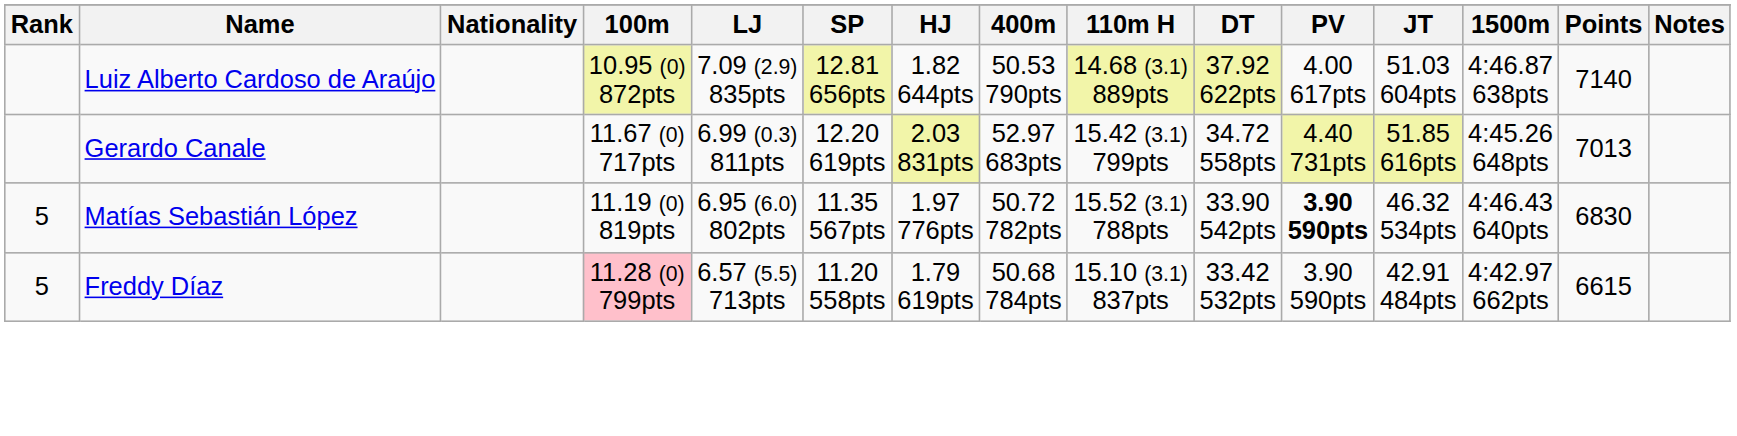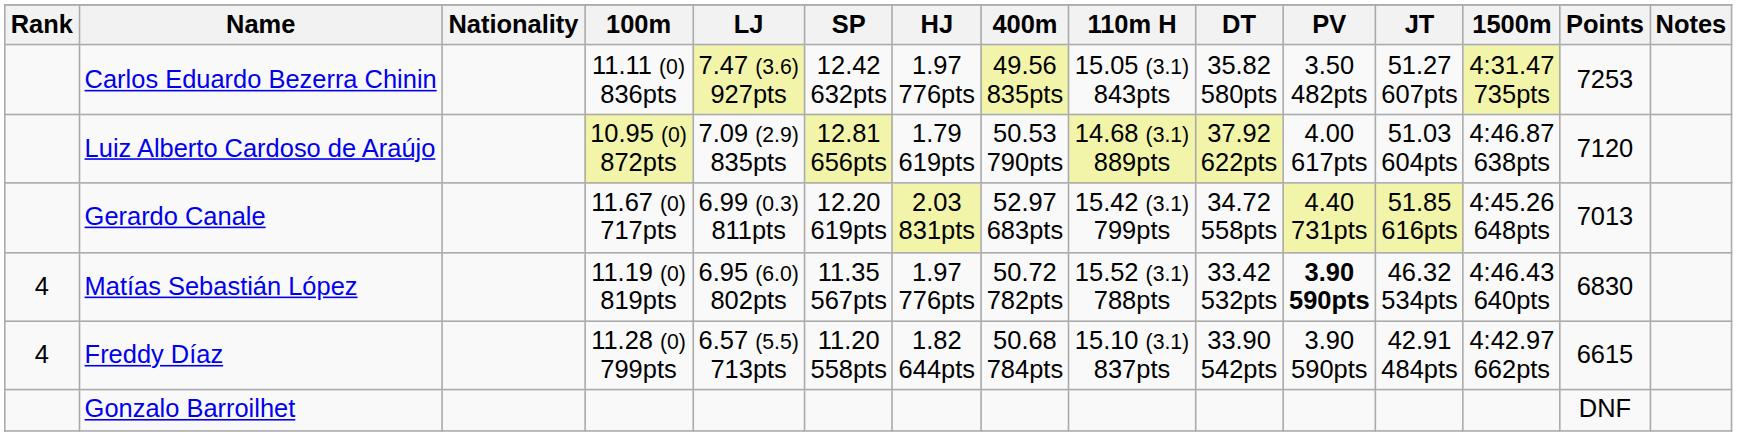 <table class="wikitable sortable" style="text-align:center">
 <tr>
 </tr>
 <tr>
 <th>Rank</th>
 <th>Name</th>
 <th>Nationality</th>
 <th>100m</th>
 <th>LJ</th>
 <th>SP</th>
 <th>HJ</th>
 <th>400m</th>
 <th>110m H</th>
 <th>DT</th>
 <th>PV</th>
 <th>JT</th>
 <th>1500m</th>
 <th>Points</th>
 <th>Notes</th>
 </tr>
 <tr>
 <td align=center></td>
+<td align=left><a href='#'>Carlos Eduardo Bezerra Chinin</a></td>
+<td align=left></td>
+<td>11.11 <small>(0)</small><br> 836pts</td>
+<td bgcolor=#F2F5A9>7.47 <small>(3.6)</small><br> 927pts</td>
+<td>12.42<br> 632pts</td>
+<td>1.97<br> 776pts</td>
+<td bgcolor=#F2F5A9>49.56<br> 835pts</td>
+<td>15.05 <small>(3.1)</small><br> 843pts</td>
+<td>35.82<br> 580pts</td>
+<td>3.50<br> 482pts</td>
+<td>51.27<br> 607pts</td>
+<td bgcolor=#F2F5A9>4:31.47<br> 735pts</td>
+<td>7253</td>
+<td></td>
+</tr>
+<tr>
+<td align=center></td>
 <td align=left><a href='#'>Luiz Alberto Cardoso de Araújo</a></td>
 <td align=left></td>
 <td bgcolor=#F2F5A9>10.95 <small>(0)</small><br> 872pts</td>
 <td>7.09 <small>(2.9)</small><br> 835pts</td>
 <td bgcolor=#F2F5A9>12.81<br> 656pts</td>
-<td>1.82<br> 644pts</td>
+<td>1.79<br> 619pts</td>
 <td>50.53<br> 790pts</td>
 <td bgcolor=#F2F5A9>14.68 <small>(3.1)</small><br> 889pts</td>
 <td bgcolor=#F2F5A9>37.92<br> 622pts</td>
 <td>4.00<br> 617pts</td>
 <td>51.03<br> 604pts</td>
 <td>4:46.87<br> 638pts</td>
-<td>7140</td>
+<td>7120</td>
 <td></td>
 </tr>
 <tr>
 <td align=center></td>
 <td align=left><a href='#'>Gerardo Canale</a></td>
 <td align=left></td>
 <td>11.67 <small>(0)</small><br> 717pts</td>
 <td>6.99 <small>(0.3)</small><br> 811pts</td>
 <td>12.20<br> 619pts</td>
 <td bgcolor=#F2F5A9>2.03<br> 831pts</td>
 <td>52.97<br> 683pts</td>
 <td>15.42 <small>(3.1)</small><br> 799pts</td>
 <td>34.72<br> 558pts</td>
 <td bgcolor=#F2F5A9>4.40<br> 731pts</td>
 <td bgcolor=#F2F5A9>51.85<br> 616pts</td>
 <td>4:45.26<br> 648pts</td>
 <td>7013</td>
 <td></td>
 </tr>
 <tr>
-<td align=center>5</td>
+<td align=center>4</td>
 <td align=left><a href='#'>Matías Sebastián López</a></td>
 <td align=left></td>
 <td>11.19 <small>(0)</small><br> 819pts</td>
 <td>6.95 <small>(6.0)</small><br> 802pts</td>
 <td>11.35<br> 567pts</td>
 <td>1.97<br> 776pts</td>
 <td>50.72<br> 782pts</td>
 <td>15.52 <small>(3.1)</small><br> 788pts</td>
-<td>33.90<br> 542pts</td>
+<td>33.42<br> 532pts</td>
 <td><strong>3.90<br> 590pts</strong></td>
 <td>46.32<br> 534pts</td>
 <td>4:46.43<br> 640pts</td>
 <td>6830</td>
 <td></td>
 </tr>
 <tr>
-<td align=center>5</td>
+<td align=center>4</td>
 <td align=left><a href='#'>Freddy Díaz</a></td>
 <td align=left></td>
-<td style="background: pink;">11.28 <small>(0)</small><br> 799pts</td>
+<td>11.28 <small>(0)</small><br> 799pts</td>
 <td>6.57 <small>(5.5)</small><br> 713pts</td>
 <td>11.20<br> 558pts</td>
-<td>1.79<br> 619pts</td>
+<td>1.82<br> 644pts</td>
 <td>50.68<br> 784pts</td>
 <td>15.10 <small>(3.1)</small><br> 837pts</td>
-<td>33.42<br> 532pts</td>
+<td>33.90<br> 542pts</td>
 <td>3.90<br> 590pts</td>
 <td>42.91<br> 484pts</td>
 <td>4:42.97<br> 662pts</td>
 <td>6615</td>
 <td></td>
 </tr>
+<tr>
+<td align=center></td>
+<td align=left><a href='#'>Gonzalo Barroilhet</a></td>
+<td align=left></td>
+<td></td>
+<td></td>
+<td></td>
+<td></td>
+<td></td>
+<td></td>
+<td></td>
+<td></td>
+<td></td>
+<td></td>
+<td>DNF</td>
+<td></td>
+</tr>
 </table>
